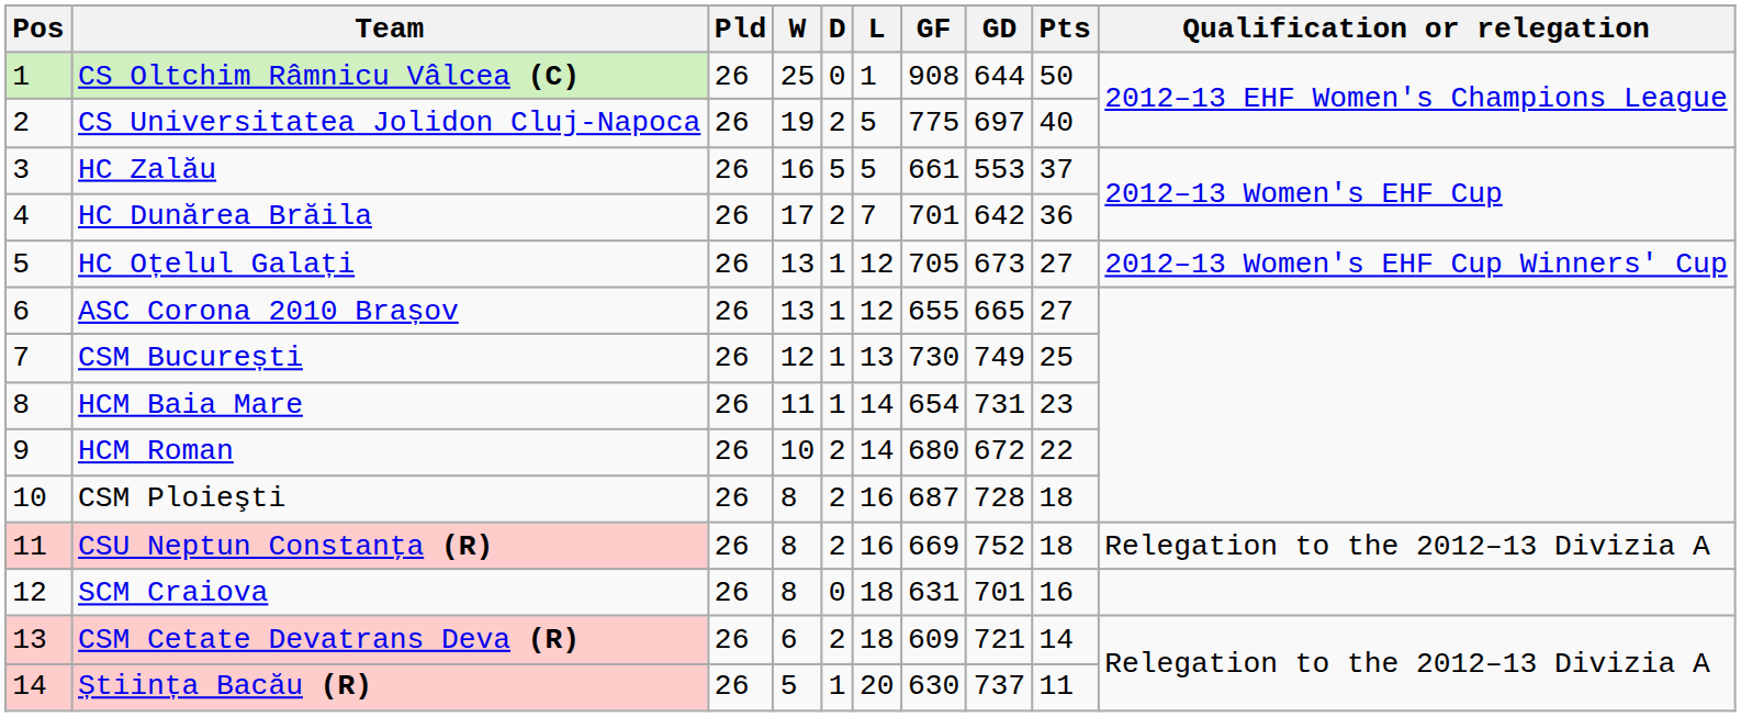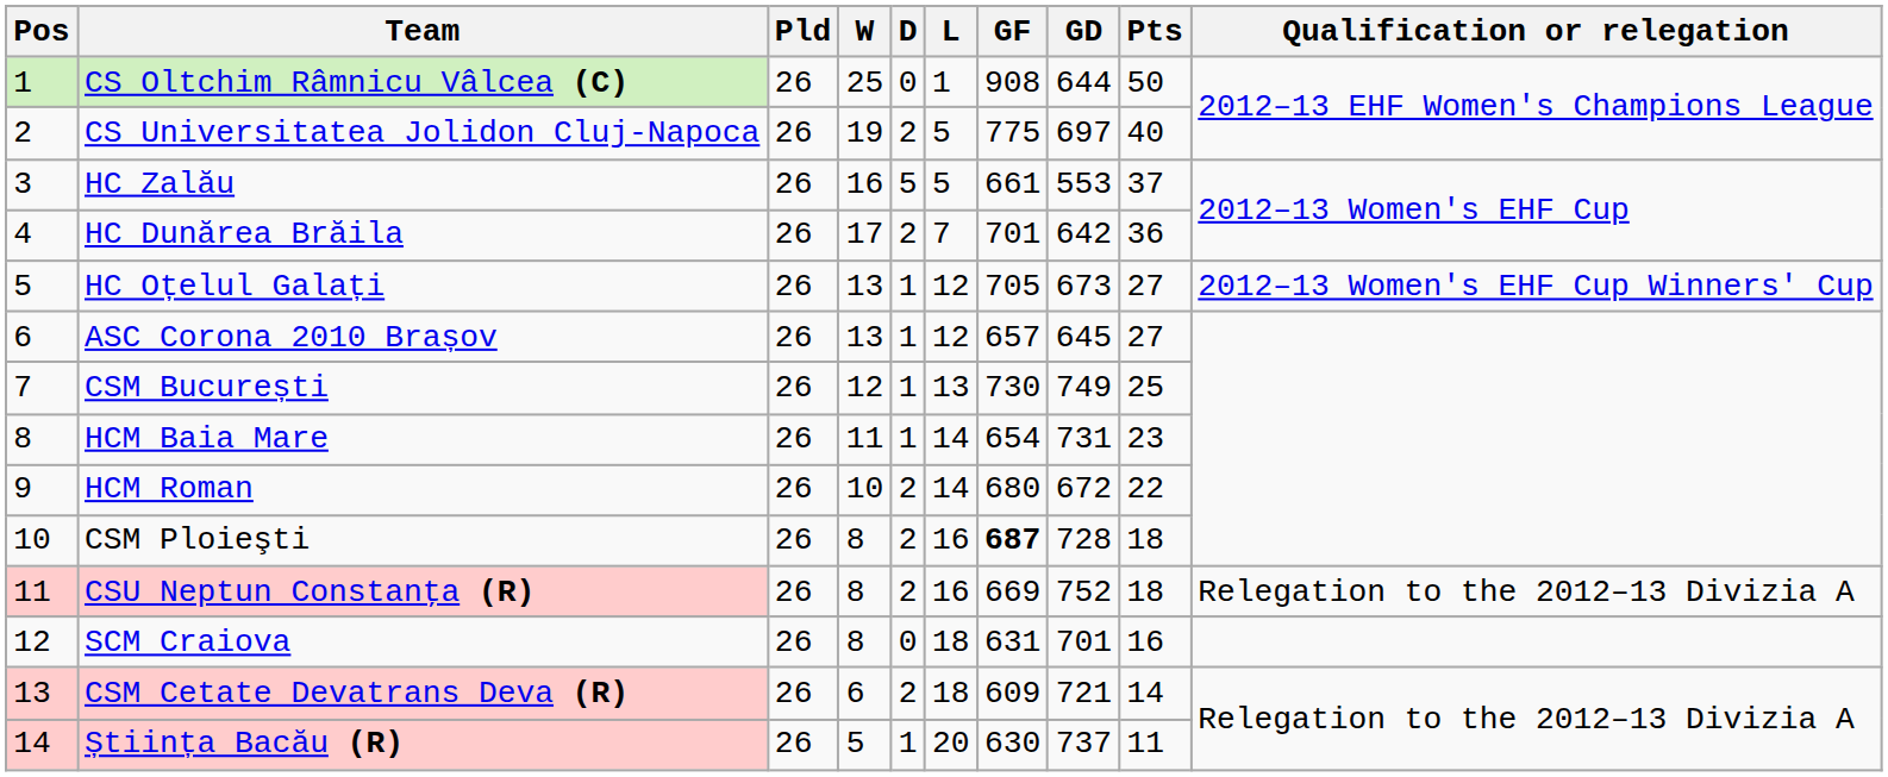 <table class="wikitable">
 <tr>
 <th>Pos</th>
 <th>Team</th>
 <th>Pld</th>
 <th>W</th>
 <th>D</th>
 <th>L</th>
 <th>GF</th>
 <th>GD</th>
 <th>Pts</th>
 <th>Qualification or relegation</th>
 </tr>
 <tr>
 <td bgcolor=#D0F0C0>1</td>
 <td bgcolor=#D0F0C0> <a href='#'>CS Oltchim Râmnicu Vâlcea</a> <strong>(C)</strong></td>
 <td>26</td>
 <td>25</td>
 <td>0</td>
 <td>1</td>
 <td>908</td>
 <td>644</td>
 <td>50</td>
 <td rowspan=2><a href='#'>2012–13 EHF Women's Champions League</a></td>
 </tr>
 <tr>
 <td>2</td>
 <td><a href='#'>CS Universitatea Jolidon Cluj-Napoca</a></td>
 <td>26</td>
 <td>19</td>
 <td>2</td>
 <td>5</td>
 <td>775</td>
 <td>697</td>
 <td>40</td>
 </tr>
 <tr>
 <td>3</td>
 <td><a href='#'>HC Zalău</a></td>
 <td>26</td>
 <td>16</td>
 <td>5</td>
 <td>5</td>
 <td>661</td>
 <td>553</td>
 <td>37</td>
 <td rowspan=2><a href='#'>2012–13 Women's EHF Cup</a></td>
 </tr>
 <tr>
 <td>4</td>
 <td><a href='#'>HC Dunărea Brăila</a></td>
 <td>26</td>
 <td>17</td>
 <td>2</td>
 <td>7</td>
 <td>701</td>
 <td>642</td>
 <td>36</td>
 </tr>
 <tr>
 <td>5</td>
 <td><a href='#'>HC Oțelul Galați</a></td>
 <td>26</td>
 <td>13</td>
 <td>1</td>
 <td>12</td>
 <td>705</td>
 <td>673</td>
 <td>27</td>
 <td><a href='#'>2012–13 Women's EHF Cup Winners' Cup</a></td>
 </tr>
 <tr>
 <td>6</td>
 <td><a href='#'>ASC Corona 2010 Brașov</a></td>
 <td>26</td>
 <td>13</td>
 <td>1</td>
 <td>12</td>
-<td>655</td>
-<td>665</td>
+<td>657</td>
+<td>645</td>
 <td>27</td>
 </tr>
 <tr>
 <td>7</td>
 <td><a href='#'>CSM București</a></td>
 <td>26</td>
 <td>12</td>
 <td>1</td>
 <td>13</td>
 <td>730</td>
 <td>749</td>
 <td>25</td>
 </tr>
 <tr>
 <td>8</td>
 <td><a href='#'>HCM Baia Mare</a></td>
 <td>26</td>
 <td>11</td>
 <td>1</td>
 <td>14</td>
 <td>654</td>
 <td>731</td>
 <td>23</td>
 </tr>
 <tr>
 <td>9</td>
 <td><a href='#'>HCM Roman</a></td>
 <td>26</td>
 <td>10</td>
 <td>2</td>
 <td>14</td>
 <td>680</td>
 <td>672</td>
 <td>22</td>
 </tr>
 <tr>
 <td>10</td>
 <td>CSM Ploieşti</td>
 <td>26</td>
 <td>8</td>
 <td>2</td>
 <td>16</td>
-<td>687</td>
+<td><strong>687</strong></td>
 <td>728</td>
 <td>18</td>
 </tr>
 <tr>
 <td bgcolor=#FFCCCC>11</td>
 <td bgcolor=#FFCCCC><a href='#'>CSU Neptun Constanţa</a> <strong>(R)</strong></td>
 <td>26</td>
 <td>8</td>
 <td>2</td>
 <td>16</td>
 <td>669</td>
 <td>752</td>
 <td>18</td>
 <td>Relegation to the 2012–13 Divizia A</td>
 </tr>
 <tr>
 <td>12</td>
 <td><a href='#'>SCM Craiova</a></td>
 <td>26</td>
 <td>8</td>
 <td>0</td>
 <td>18</td>
 <td>631</td>
 <td>701</td>
 <td>16</td>
 </tr>
 <tr>
 <td bgcolor=#FFCCCC>13</td>
 <td bgcolor=#FFCCCC><a href='#'>CSM Cetate Devatrans Deva</a> <strong>(R)</strong></td>
 <td>26</td>
 <td>6</td>
 <td>2</td>
 <td>18</td>
 <td>609</td>
 <td>721</td>
 <td>14</td>
 <td rowspan=2>Relegation to the 2012–13 Divizia A</td>
 </tr>
 <tr>
 <td bgcolor=#FFCCCC>14</td>
 <td bgcolor=#FFCCCC><a href='#'>Știința Bacău</a> <strong>(R)</strong></td>
 <td>26</td>
 <td>5</td>
 <td>1</td>
 <td>20</td>
 <td>630</td>
 <td>737</td>
 <td>11</td>
 </tr>
 </table>
